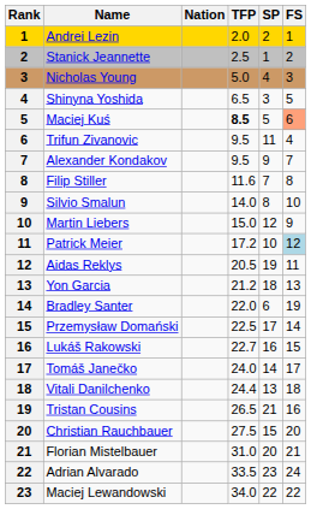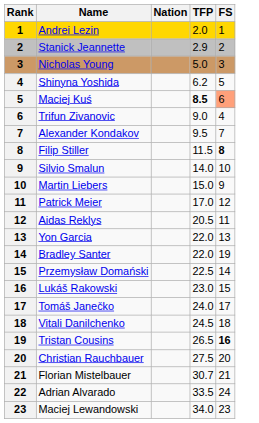 <table class="wikitable">
 <tr>
 <th>Rank</th>
 <th>Name</th>
 <th>Nation</th>
 <th>TFP</th>
-<th>SP</th>
 <th>FS</th>
 </tr>
 <tr bgcolor="gold">
 <td align="center"><strong>1</strong></td>
 <td><a href='#'>Andrei Lezin</a></td>
 <td></td>
 <td>2.0</td>
-<td>2</td>
 <td>1</td>
 </tr>
 <tr bgcolor="silver">
 <td align="center"><strong>2</strong></td>
 <td><a href='#'>Stanick Jeannette</a></td>
 <td></td>
-<td>2.5</td>
-<td>1</td>
+<td>2.9</td>
 <td>2</td>
 </tr>
 <tr bgcolor="cc9966">
 <td align="center"><strong>3</strong></td>
 <td><a href='#'>Nicholas Young</a></td>
 <td></td>
 <td>5.0</td>
-<td>4</td>
 <td>3</td>
 </tr>
 <tr>
 <th>4</th>
 <td><a href='#'>Shinyna Yoshida</a></td>
 <td></td>
-<td>6.5</td>
-<td>3</td>
+<td>6.2</td>
 <td>5</td>
 </tr>
 <tr>
 <th>5</th>
 <td><a href='#'>Maciej Kuś</a></td>
 <td></td>
 <td><strong>8.5</strong></td>
-<td>5</td>
 <td style="background: lightsalmon;">6</td>
 </tr>
 <tr>
 <th>6</th>
 <td><a href='#'>Trifun Zivanovic</a></td>
 <td></td>
-<td>9.5</td>
-<td>11</td>
+<td>9.0</td>
 <td>4</td>
 </tr>
 <tr>
 <th>7</th>
 <td><a href='#'>Alexander Kondakov</a></td>
 <td></td>
 <td>9.5</td>
-<td>9</td>
 <td>7</td>
 </tr>
 <tr>
 <th>8</th>
 <td><a href='#'>Filip Stiller</a></td>
 <td></td>
-<td>11.6</td>
-<td>7</td>
-<td>8</td>
+<td>11.5</td>
+<td><strong>8</strong></td>
 </tr>
 <tr>
 <th>9</th>
 <td><a href='#'>Silvio Smalun</a></td>
 <td></td>
 <td>14.0</td>
-<td>8</td>
 <td>10</td>
 </tr>
 <tr>
 <th>10</th>
 <td><a href='#'>Martin Liebers</a></td>
 <td></td>
 <td>15.0</td>
-<td>12</td>
 <td>9</td>
 </tr>
 <tr>
 <th>11</th>
 <td><a href='#'>Patrick Meier</a></td>
 <td></td>
-<td>17.2</td>
-<td>10</td>
-<td style="background: lightblue;">12</td>
+<td>17.0</td>
+<td>12</td>
 </tr>
 <tr>
 <th>12</th>
 <td><a href='#'>Aidas Reklys</a></td>
 <td></td>
 <td>20.5</td>
-<td>19</td>
 <td>11</td>
 </tr>
 <tr>
 <th>13</th>
 <td><a href='#'>Yon Garcia</a></td>
 <td></td>
-<td>21.2</td>
-<td>18</td>
+<td>22.0</td>
 <td>13</td>
 </tr>
 <tr>
 <th>14</th>
 <td><a href='#'>Bradley Santer</a></td>
 <td></td>
 <td>22.0</td>
-<td>6</td>
 <td>19</td>
 </tr>
 <tr>
 <th>15</th>
 <td><a href='#'>Przemysław Domański</a></td>
 <td></td>
 <td>22.5</td>
-<td>17</td>
 <td>14</td>
 </tr>
 <tr>
 <th>16</th>
 <td><a href='#'>Lukáš Rakowski</a></td>
 <td></td>
-<td>22.7</td>
-<td>16</td>
+<td>23.0</td>
 <td>15</td>
 </tr>
 <tr>
 <th>17</th>
 <td><a href='#'>Tomáš Janečko</a></td>
 <td></td>
 <td>24.0</td>
-<td>14</td>
 <td>17</td>
 </tr>
 <tr>
 <th>18</th>
 <td><a href='#'>Vitali Danilchenko</a></td>
 <td></td>
-<td>24.4</td>
-<td>13</td>
+<td>24.5</td>
 <td>18</td>
 </tr>
 <tr>
 <th>19</th>
 <td><a href='#'>Tristan Cousins</a></td>
 <td></td>
 <td>26.5</td>
-<td>21</td>
-<td>16</td>
+<td><strong>16</strong></td>
 </tr>
 <tr>
 <th>20</th>
 <td><a href='#'>Christian Rauchbauer</a></td>
 <td></td>
 <td>27.5</td>
-<td>15</td>
 <td>20</td>
 </tr>
 <tr>
 <th>21</th>
 <td>Florian Mistelbauer</td>
 <td></td>
-<td>31.0</td>
-<td>20</td>
+<td>30.7</td>
 <td>21</td>
 </tr>
 <tr>
 <th>22</th>
 <td>Adrian Alvarado</td>
 <td></td>
 <td>33.5</td>
-<td>23</td>
 <td>24</td>
 </tr>
 <tr>
 <th>23</th>
 <td>Maciej Lewandowski</td>
 <td></td>
 <td>34.0</td>
-<td>22</td>
-<td>22</td>
+<td>23</td>
 </tr>
 </table>
